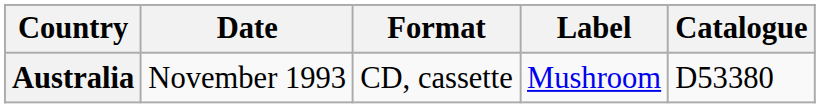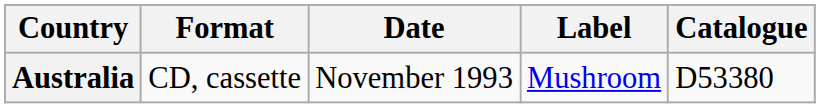 <table class="wikitable plainrowheaders">
 <tr>
 <th>Country</th>
+<th>Format</th>
 <th>Date</th>
-<th>Format</th>
 <th>Label</th>
 <th>Catalogue</th>
 </tr>
 <tr>
 <th scope="row">Australia</th>
+<td>CD, cassette</td>
 <td>November 1993</td>
-<td>CD, cassette</td>
 <td><a href='#'>Mushroom</a></td>
 <td>D53380</td>
 </tr>
 </table>
